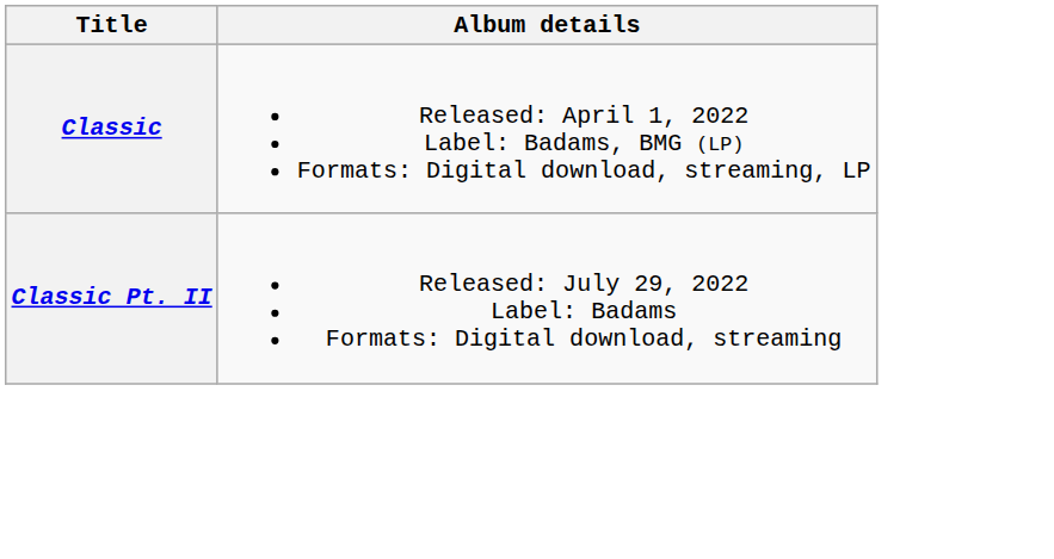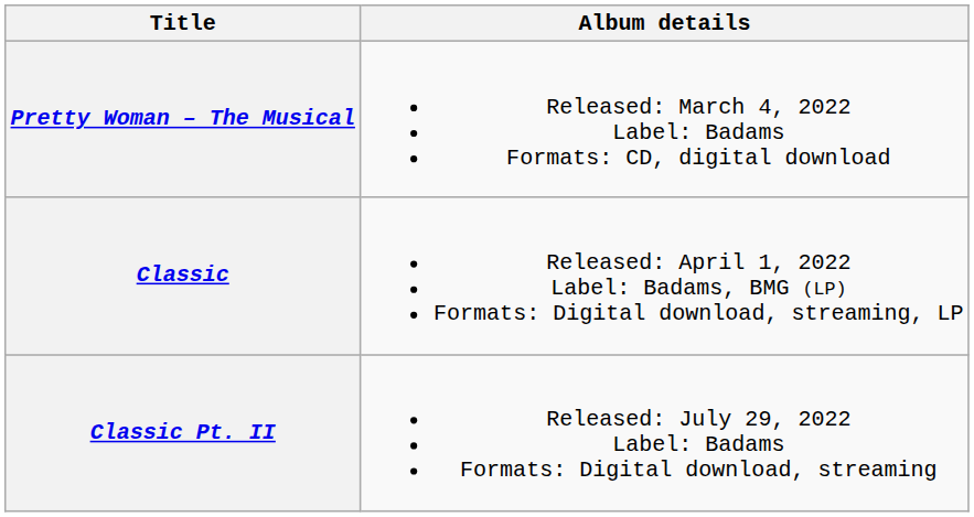 <table class="wikitable plainrowheaders" style="text-align:center;">
 <tr>
 <th scope="col" rowspan="1">Title</th>
 <th scope="col" rowspan="1">Album details</th>
+</tr>
+<tr>
+<th scope="row"><em><a href='#'>Pretty Woman – The Musical</a></em></th>
+<td><br><ul><li>Released: March 4, 2022</li><li>Label: Badams</li><li>Formats: CD, digital download</li></ul></td>
 </tr>
 <tr>
 <th scope="row"><em><a href='#'>Classic</a></em></th>
 <td><br><ul><li>Released: April 1, 2022</li><li>Label: Badams, BMG <small>(LP)</small></li><li>Formats: Digital download, streaming, LP</li></ul></td>
 </tr>
 <tr>
 <th scope="row"><em><a href='#'>Classic Pt. II</a></em></th>
 <td><br><ul><li>Released: July 29, 2022</li><li>Label: Badams</li><li>Formats: Digital download, streaming</li></ul></td>
 </tr>
 </table>
